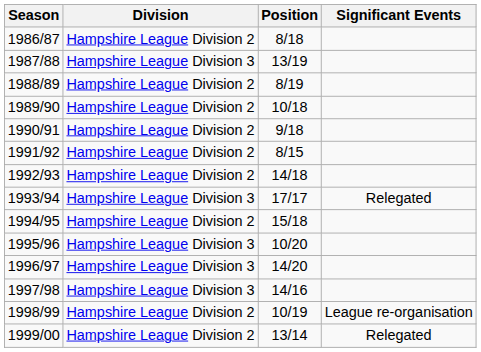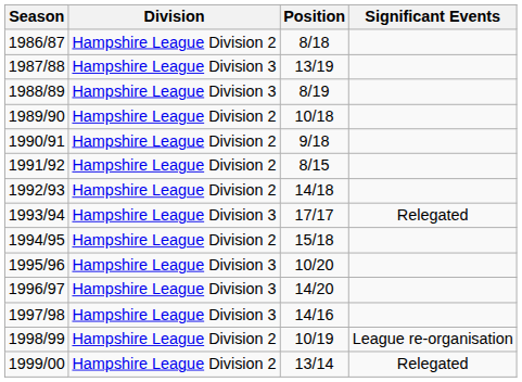 <table class="wikitable collapsible collapsed" style=text-align:center>
 <tr>
 <th>Season</th>
 <th>Division</th>
 <th>Position</th>
 <th>Significant Events</th>
 </tr>
 <tr>
 <td>1986/87</td>
 <td><a href='#'>Hampshire League</a> Division 2</td>
 <td>8/18</td>
 <td></td>
 </tr>
 <tr>
 <td>1987/88</td>
 <td><a href='#'>Hampshire League</a> Division 3</td>
 <td>13/19</td>
 <td></td>
 </tr>
 <tr>
 <td>1988/89</td>
-<td><a href='#'>Hampshire League</a> Division 2</td>
+<td><a href='#'>Hampshire League</a> Division 3</td>
 <td>8/19</td>
 <td></td>
 </tr>
 <tr>
 <td>1989/90</td>
 <td><a href='#'>Hampshire League</a> Division 2</td>
 <td>10/18</td>
 <td></td>
 </tr>
 <tr>
 <td>1990/91</td>
 <td><a href='#'>Hampshire League</a> Division 2</td>
 <td>9/18</td>
 <td></td>
 </tr>
 <tr>
 <td>1991/92</td>
 <td><a href='#'>Hampshire League</a> Division 2</td>
 <td>8/15</td>
 <td></td>
 </tr>
 <tr>
 <td>1992/93</td>
 <td><a href='#'>Hampshire League</a> Division 2</td>
 <td>14/18</td>
 <td></td>
 </tr>
 <tr>
 <td>1993/94</td>
 <td><a href='#'>Hampshire League</a> Division 3</td>
 <td>17/17</td>
 <td>Relegated</td>
 </tr>
 <tr>
 <td>1994/95</td>
 <td><a href='#'>Hampshire League</a> Division 2</td>
 <td>15/18</td>
 <td></td>
 </tr>
 <tr>
 <td>1995/96</td>
 <td><a href='#'>Hampshire League</a> Division 3</td>
 <td>10/20</td>
 <td></td>
 </tr>
 <tr>
 <td>1996/97</td>
 <td><a href='#'>Hampshire League</a> Division 3</td>
 <td>14/20</td>
 <td></td>
 </tr>
 <tr>
 <td>1997/98</td>
 <td><a href='#'>Hampshire League</a> Division 3</td>
 <td>14/16</td>
 <td></td>
 </tr>
 <tr>
 <td>1998/99</td>
 <td><a href='#'>Hampshire League</a> Division 2</td>
 <td>10/19</td>
 <td>League re-organisation</td>
 </tr>
 <tr>
 <td>1999/00</td>
 <td><a href='#'>Hampshire League</a> Division 2</td>
 <td>13/14</td>
 <td>Relegated</td>
 </tr>
 </table>
